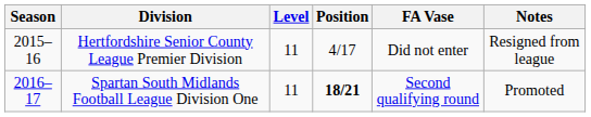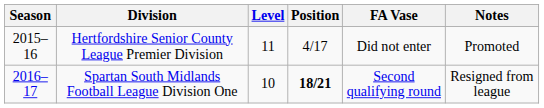 <table class=wikitable style=text-align:center>
 <tr>
 <th>Season</th>
 <th>Division</th>
 <th><a href='#'>Level</a></th>
 <th>Position</th>
 <th>FA Vase</th>
 <th>Notes</th>
 </tr>
 <tr>
 <td>2015–16</td>
 <td><a href='#'>Hertfordshire Senior County League</a> Premier Division</td>
 <td>11</td>
 <td>4/17</td>
 <td>Did not enter</td>
-<td>Resigned from league</td>
+<td>Promoted</td>
 </tr>
 <tr>
 <td><a href='#'>2016–17</a></td>
 <td><a href='#'>Spartan South Midlands Football League</a> Division One</td>
-<td>11</td>
+<td>10</td>
 <td><strong>18/21</strong></td>
 <td><a href='#'>Second qualifying round</a></td>
-<td>Promoted</td>
+<td>Resigned from league</td>
 </tr>
 </table>
